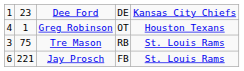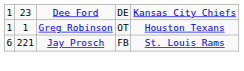 <table class="wikitable" style="text-align:center">
 <tr>
 <td>1</td>
 <td>23</td>
 <td><a href='#'>Dee Ford</a></td>
 <td>DE</td>
 <td><a href='#'>Kansas City Chiefs</a></td>
 </tr>
 <tr>
-<td>4</td>
+<td>1</td>
 <td>1</td>
 <td><a href='#'>Greg Robinson</a></td>
 <td>OT</td>
 <td><a href='#'>Houston Texans</a></td>
-</tr>
-<tr>
-<td>3</td>
-<td>75</td>
-<td><a href='#'>Tre Mason</a></td>
-<td>RB</td>
-<td><a href='#'>St. Louis Rams</a></td>
 </tr>
 <tr>
 <td>6</td>
 <td>221</td>
 <td><a href='#'>Jay Prosch</a></td>
 <td>FB</td>
 <td><a href='#'>St. Louis Rams</a></td>
 </tr>
 </table>
